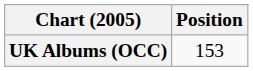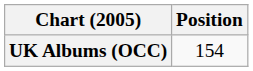 <table class="wikitable sortable plainrowheaders" style="text-align:center;">
 <tr>
 <th scope="col">Chart (2005)</th>
 <th scope="col">Position</th>
 </tr>
 <tr>
 <th scope="row">UK Albums (OCC)</th>
-<td style="text-align:center;">153</td>
+<td style="text-align:center;">154</td>
 </tr>
 </table>
